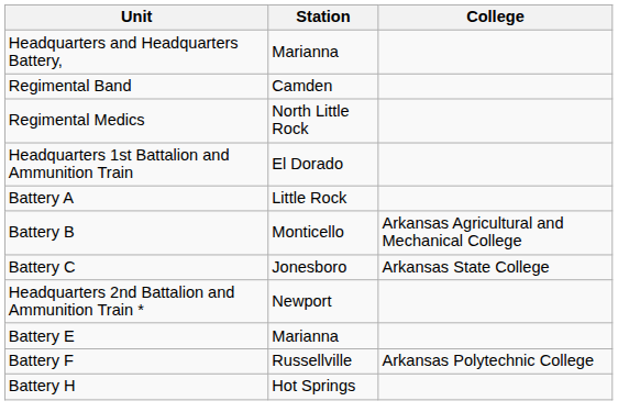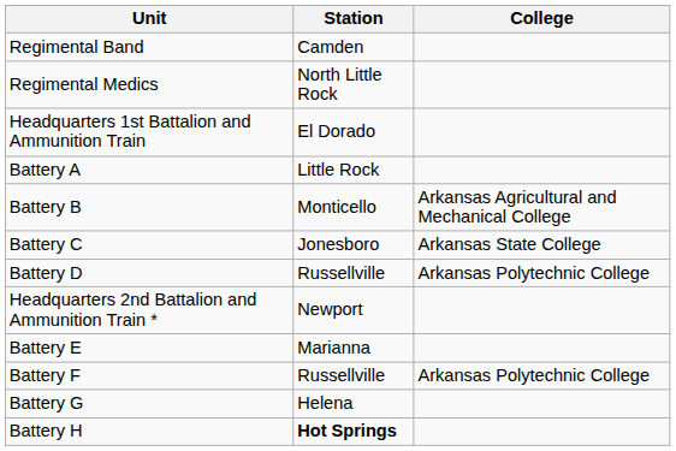 <table class="wikitable">
 <tr>
 <th>Unit</th>
 <th>Station</th>
 <th>College</th>
-</tr>
-<tr>
-<td>Headquarters and Headquarters Battery,</td>
-<td>Marianna</td>
-<td></td>
 </tr>
 <tr>
 <td>Regimental Band</td>
 <td>Camden</td>
 <td></td>
 </tr>
 <tr>
 <td>Regimental Medics</td>
 <td>North Little Rock</td>
 <td></td>
 </tr>
 <tr>
 <td>Headquarters 1st Battalion and Ammunition Train</td>
 <td>El Dorado</td>
 <td></td>
 </tr>
 <tr>
 <td>Battery A</td>
 <td>Little Rock</td>
 <td></td>
 </tr>
 <tr>
 <td>Battery B</td>
 <td>Monticello</td>
 <td>Arkansas Agricultural and Mechanical College</td>
 </tr>
 <tr>
 <td>Battery C</td>
 <td>Jonesboro</td>
 <td>Arkansas State College</td>
 </tr>
 <tr>
+<td>Battery D</td>
+<td>Russellville</td>
+<td>Arkansas Polytechnic College</td>
+</tr>
+<tr>
 <td>Headquarters 2nd Battalion and Ammunition Train *</td>
 <td>Newport</td>
 <td></td>
 </tr>
 <tr>
 <td>Battery E</td>
 <td>Marianna</td>
 <td></td>
 </tr>
 <tr>
 <td>Battery F</td>
 <td>Russellville</td>
 <td>Arkansas Polytechnic College</td>
 </tr>
 <tr>
+<td>Battery G</td>
+<td>Helena</td>
+<td></td>
+</tr>
+<tr>
 <td>Battery H</td>
-<td>Hot Springs</td>
+<td><strong>Hot Springs</strong></td>
 <td></td>
 </tr>
 </table>
